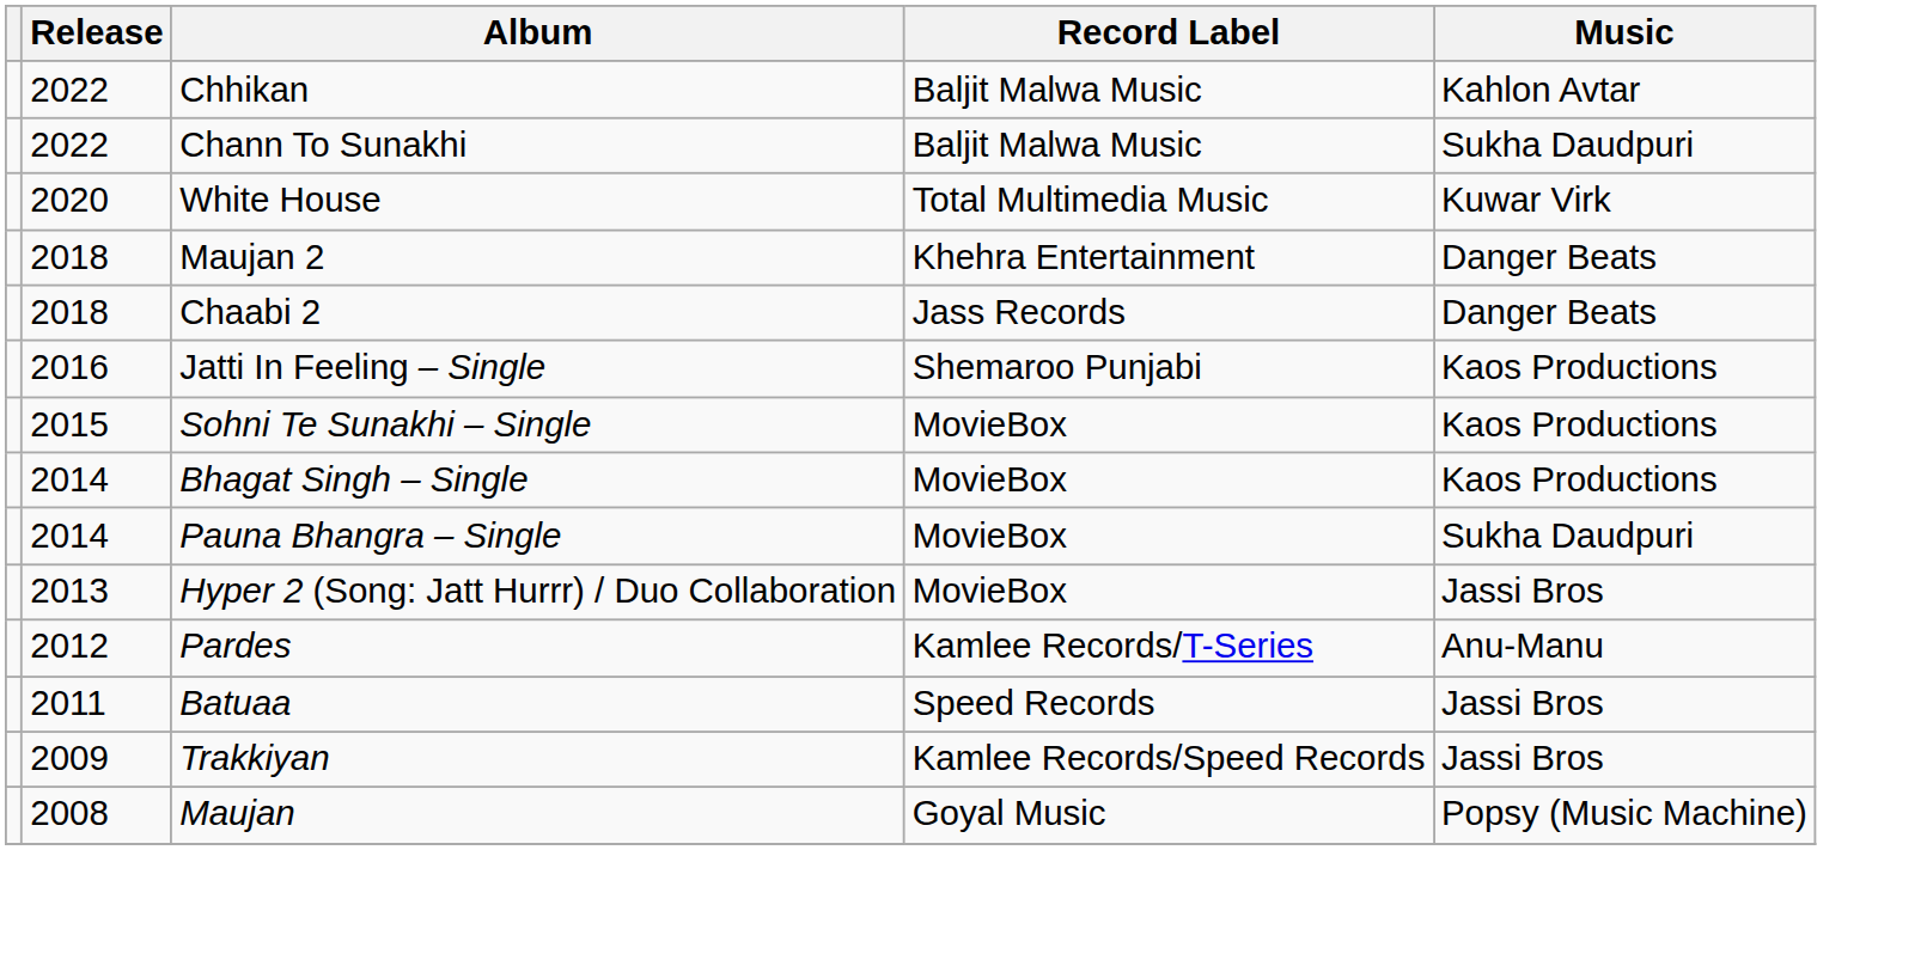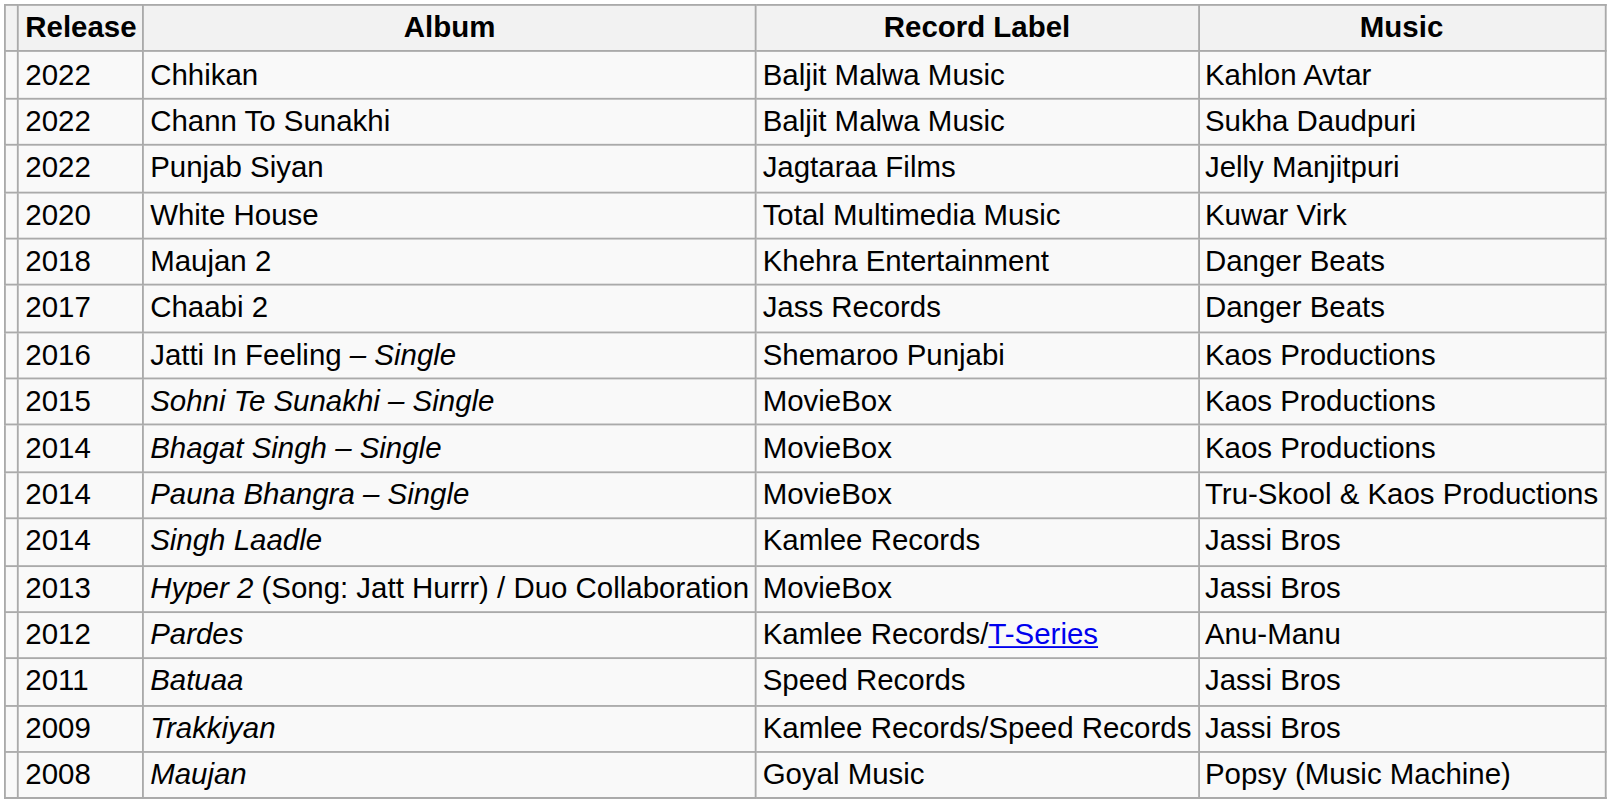 <table class="wikitable">
 <tr>
 <th></th>
 <th>Release</th>
 <th>Album</th>
 <th>Record Label</th>
 <th>Music</th>
 </tr>
 <tr>
 <td></td>
 <td>2022</td>
 <td>Chhikan</td>
 <td>Baljit Malwa Music</td>
 <td>Kahlon Avtar</td>
 </tr>
 <tr>
 <td></td>
 <td>2022</td>
 <td>Chann To Sunakhi</td>
 <td>Baljit Malwa Music</td>
 <td>Sukha Daudpuri</td>
 </tr>
 <tr>
 <td></td>
+<td>2022</td>
+<td>Punjab Siyan</td>
+<td>Jagtaraa Films</td>
+<td>Jelly Manjitpuri</td>
+</tr>
+<tr>
+<td></td>
 <td>2020</td>
 <td>White House</td>
 <td>Total Multimedia Music</td>
 <td>Kuwar Virk</td>
 </tr>
 <tr>
 <td></td>
 <td>2018</td>
 <td>Maujan 2</td>
 <td>Khehra Entertainment</td>
 <td>Danger Beats</td>
 </tr>
 <tr>
 <td></td>
-<td>2018</td>
+<td>2017</td>
 <td>Chaabi 2</td>
 <td>Jass Records</td>
 <td>Danger Beats</td>
 </tr>
 <tr>
 <td></td>
 <td>2016</td>
 <td>Jatti In Feeling <em>– Single</em></td>
 <td>Shemaroo Punjabi</td>
 <td>Kaos Productions</td>
 </tr>
 <tr>
 <td></td>
 <td>2015</td>
 <td><em>Sohni Te Sunakhi – Single</em></td>
 <td>MovieBox</td>
 <td>Kaos Productions</td>
 </tr>
 <tr>
 <td></td>
 <td>2014</td>
 <td><em>Bhagat Singh – Single</em></td>
 <td>MovieBox</td>
 <td>Kaos Productions</td>
 </tr>
 <tr>
 <td></td>
 <td>2014</td>
 <td><em>Pauna Bhangra – Single</em></td>
 <td>MovieBox</td>
-<td>Sukha Daudpuri</td>
+<td>Tru-Skool & Kaos Productions</td>
+</tr>
+<tr>
+<td></td>
+<td>2014</td>
+<td><em>Singh Laadle</em></td>
+<td>Kamlee Records</td>
+<td>Jassi Bros</td>
 </tr>
 <tr>
 <td></td>
 <td>2013</td>
 <td><em>Hyper 2</em> (Song: Jatt Hurrr) / Duo Collaboration</td>
 <td>MovieBox</td>
 <td>Jassi Bros</td>
 </tr>
 <tr>
 <td></td>
 <td>2012</td>
 <td><em>Pardes</em></td>
 <td>Kamlee Records/<a href='#'>T-Series</a></td>
 <td>Anu-Manu</td>
 </tr>
 <tr>
 <td></td>
 <td>2011</td>
 <td><em>Batuaa</em></td>
 <td>Speed Records</td>
 <td>Jassi Bros</td>
 </tr>
 <tr>
 <td></td>
 <td>2009</td>
 <td><em>Trakkiyan</em></td>
 <td>Kamlee Records/Speed Records</td>
 <td>Jassi Bros</td>
 </tr>
 <tr>
 <td></td>
 <td>2008</td>
 <td><em>Maujan</em></td>
 <td>Goyal Music</td>
 <td>Popsy (Music Machine)</td>
 </tr>
 <tr>
 </tr>
 </table>
